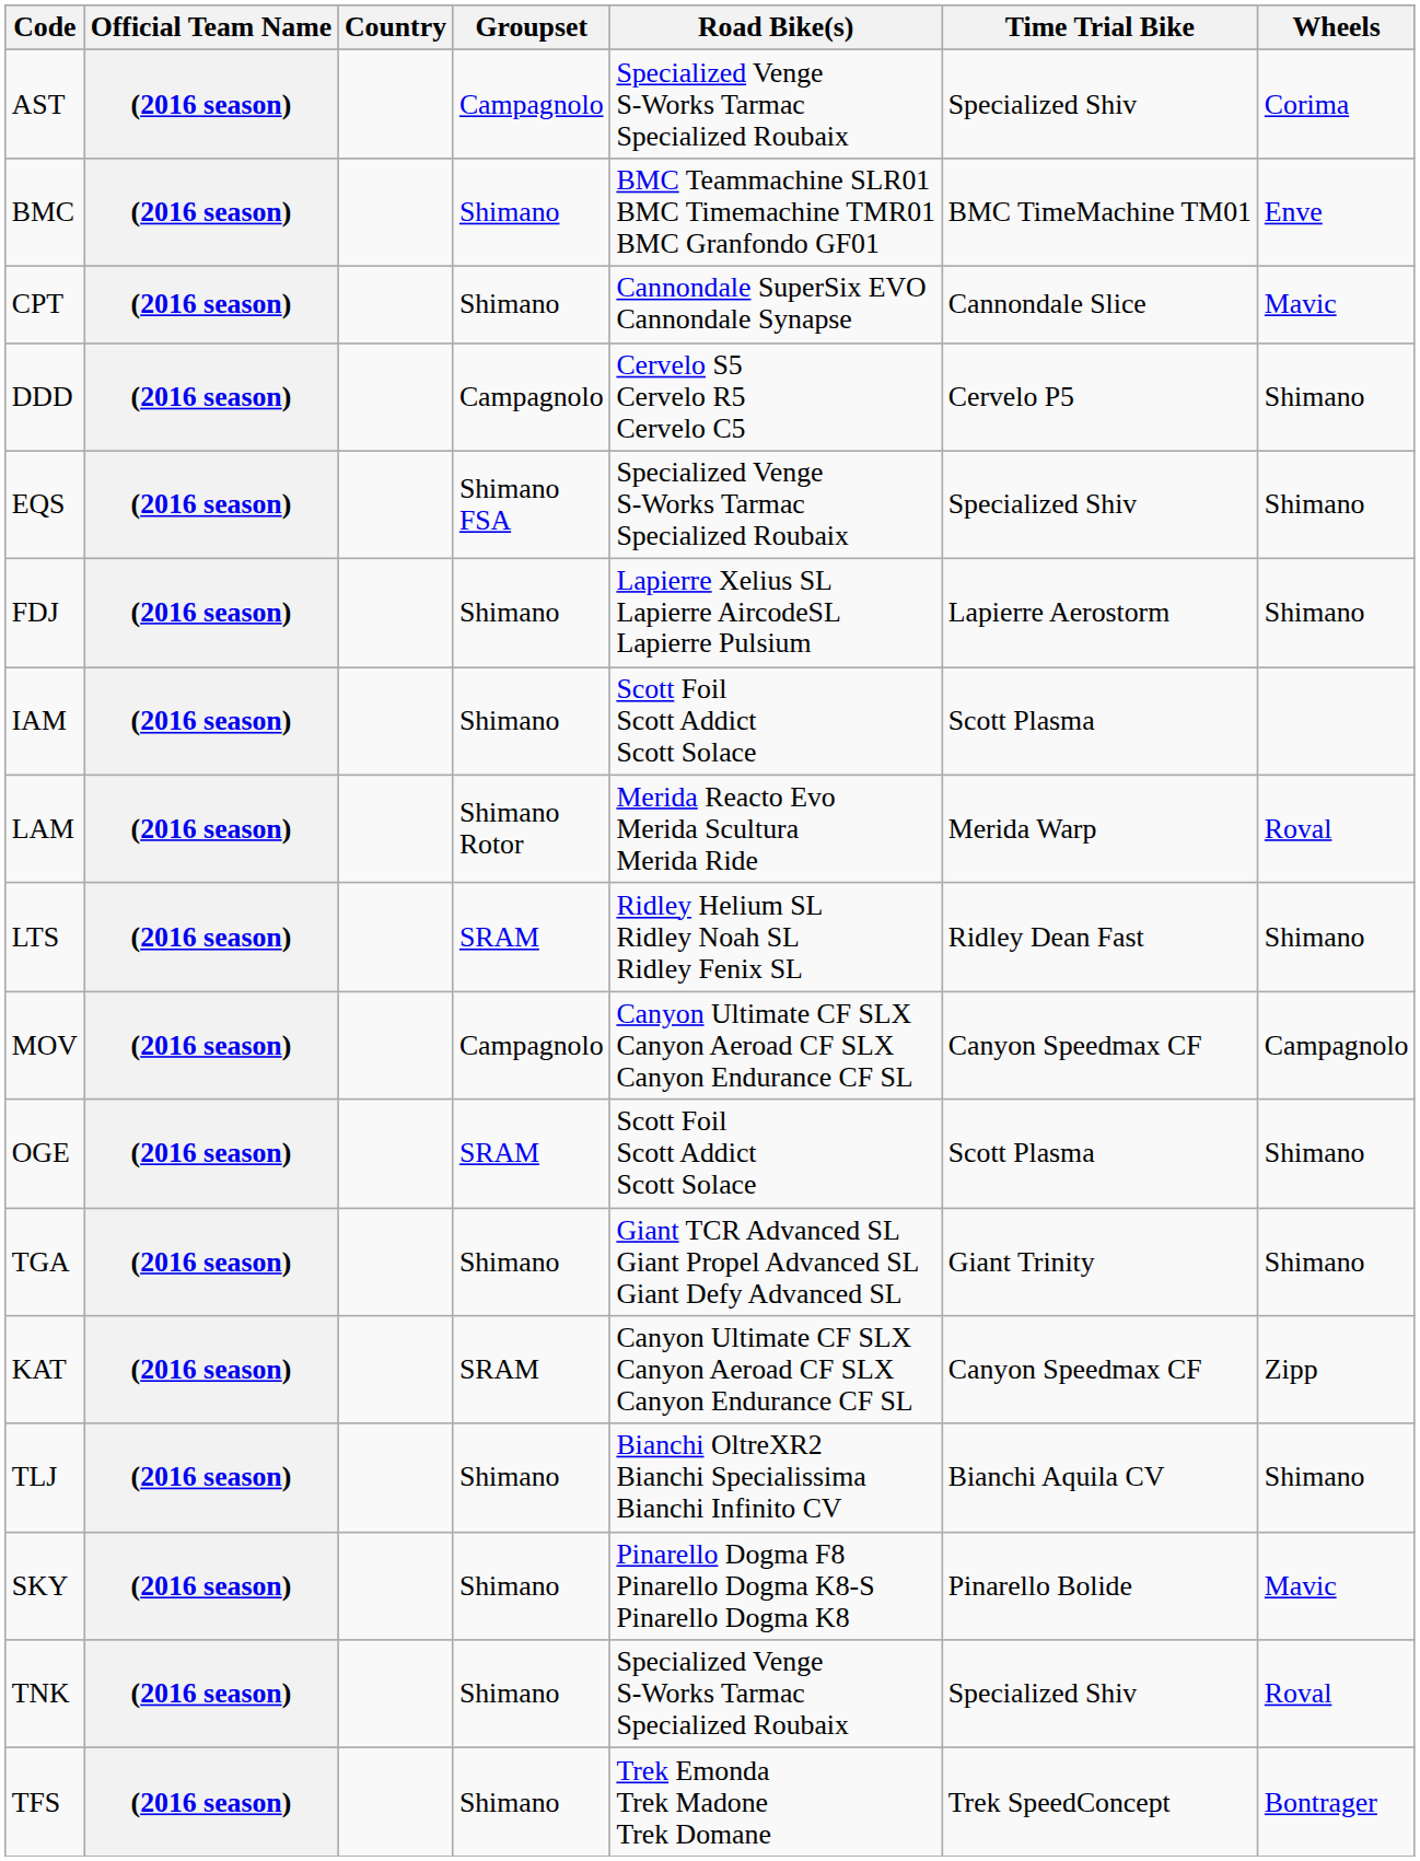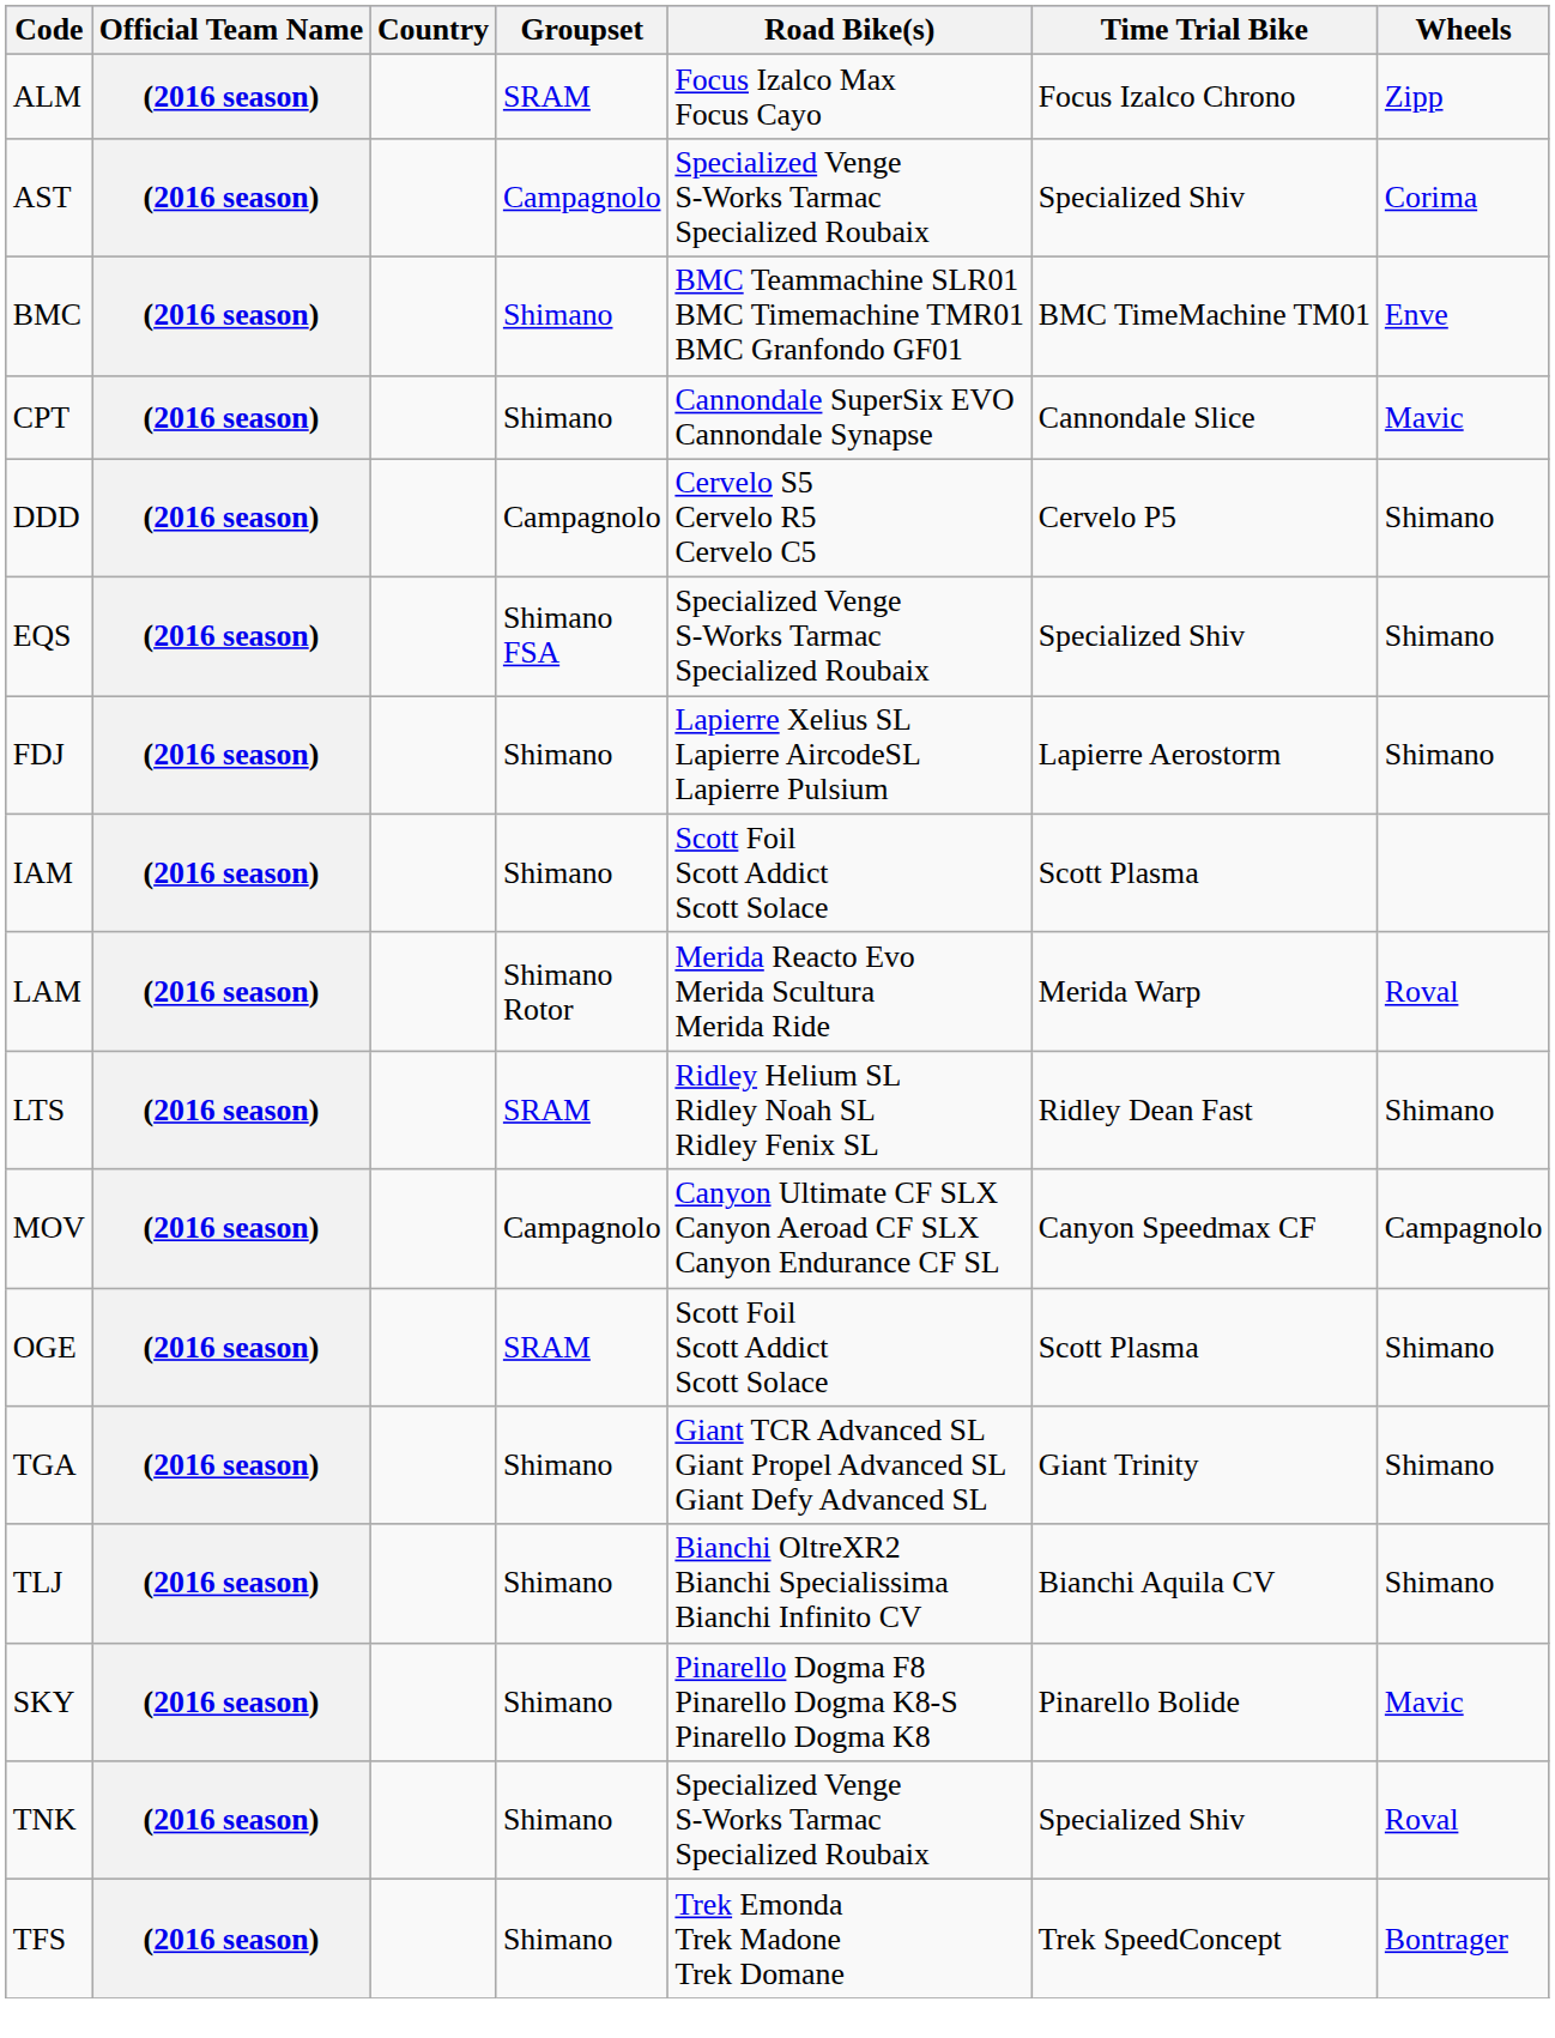 <table class="wikitable sortable plainrowheaders">
 <tr style="background:#ccccff;">
 <th scope="col">Code</th>
 <th scope="col">Official Team Name</th>
 <th scope="col">Country</th>
 <th scope="col">Groupset</th>
 <th scope="col">Road Bike(s)</th>
 <th scope="col">Time Trial Bike</th>
 <th scope="col">Wheels</th>
+</tr>
+<tr>
+<td>ALM</td>
+<th scope="row"> (<a href='#'>2016 season</a>)</th>
+<td></td>
+<td><a href='#'>SRAM</a></td>
+<td><a href='#'>Focus</a> Izalco Max<br>Focus Cayo</td>
+<td>Focus Izalco Chrono</td>
+<td><a href='#'>Zipp</a></td>
 </tr>
 <tr>
 <td>AST</td>
 <th scope="row"> (<a href='#'>2016 season</a>)</th>
 <td></td>
 <td><a href='#'>Campagnolo</a></td>
 <td><a href='#'>Specialized</a> Venge<br>S-Works Tarmac<br>Specialized Roubaix</td>
 <td>Specialized Shiv</td>
 <td><a href='#'>Corima</a></td>
 </tr>
 <tr>
 <td>BMC</td>
 <th scope="row"> (<a href='#'>2016 season</a>)</th>
 <td></td>
 <td><a href='#'>Shimano</a></td>
 <td><a href='#'>BMC</a> Teammachine SLR01<br> BMC Timemachine TMR01<br>BMC Granfondo GF01</td>
 <td>BMC TimeMachine TM01</td>
 <td><a href='#'>Enve</a></td>
 </tr>
 <tr>
 <td>CPT</td>
 <th scope="row"> (<a href='#'>2016 season</a>)</th>
 <td></td>
 <td>Shimano</td>
 <td><a href='#'>Cannondale</a> SuperSix EVO<br> Cannondale Synapse</td>
 <td>Cannondale Slice</td>
 <td><a href='#'>Mavic</a></td>
 </tr>
 <tr>
 <td>DDD</td>
 <th scope="row"> (<a href='#'>2016 season</a>)</th>
 <td></td>
 <td>Campagnolo</td>
 <td><a href='#'>Cervelo</a> S5<br> Cervelo R5<br>Cervelo C5</td>
 <td>Cervelo P5</td>
 <td>Shimano</td>
 </tr>
 <tr>
 <td>EQS</td>
 <th scope="row"> (<a href='#'>2016 season</a>)</th>
 <td></td>
 <td>Shimano<br><a href='#'>FSA</a></td>
 <td>Specialized Venge<br>S-Works Tarmac<br>Specialized Roubaix</td>
 <td>Specialized Shiv</td>
 <td>Shimano</td>
 </tr>
 <tr>
 <td>FDJ</td>
 <th scope="row"> (<a href='#'>2016 season</a>)</th>
 <td></td>
 <td>Shimano</td>
 <td><a href='#'>Lapierre</a> Xelius SL<br>Lapierre AircodeSL<br>Lapierre Pulsium</td>
 <td>Lapierre Aerostorm</td>
 <td>Shimano</td>
 </tr>
 <tr>
 <td>IAM</td>
 <th scope="row"> (<a href='#'>2016 season</a>)</th>
 <td></td>
 <td>Shimano</td>
 <td><a href='#'>Scott</a> Foil<br>Scott Addict<br>Scott Solace</td>
 <td>Scott Plasma</td>
 <td></td>
 </tr>
 <tr>
 <td>LAM</td>
 <th scope="row"> (<a href='#'>2016 season</a>)</th>
 <td></td>
 <td>Shimano<br> Rotor</td>
 <td><a href='#'>Merida</a> Reacto Evo<br> Merida Scultura<br>Merida Ride</td>
 <td>Merida Warp</td>
 <td><a href='#'>Roval</a></td>
 </tr>
 <tr>
 <td>LTS</td>
 <th scope="row"> (<a href='#'>2016 season</a>)</th>
 <td></td>
 <td><a href='#'>SRAM</a></td>
 <td><a href='#'>Ridley</a> Helium SL<br> Ridley Noah SL<br>Ridley Fenix SL</td>
 <td>Ridley Dean Fast</td>
 <td>Shimano</td>
 </tr>
 <tr>
 <td>MOV</td>
 <th scope="row"> (<a href='#'>2016 season</a>)</th>
 <td></td>
 <td>Campagnolo</td>
 <td><a href='#'>Canyon</a> Ultimate CF SLX<br>Canyon Aeroad CF SLX<br>Canyon Endurance CF SL</td>
 <td>Canyon Speedmax CF</td>
 <td>Campagnolo</td>
 </tr>
 <tr>
 <td>OGE</td>
 <th scope="row"> (<a href='#'>2016 season</a>)</th>
 <td></td>
 <td><a href='#'>SRAM</a></td>
 <td>Scott Foil<br>Scott Addict<br>Scott Solace</td>
 <td>Scott Plasma</td>
 <td>Shimano</td>
 </tr>
 <tr>
 <td>TGA</td>
 <th scope="row"> (<a href='#'>2016 season</a>)</th>
 <td></td>
 <td>Shimano</td>
 <td><a href='#'>Giant</a> TCR Advanced SL<br>Giant Propel Advanced SL<br>Giant Defy Advanced SL</td>
 <td>Giant Trinity</td>
 <td>Shimano</td>
 </tr>
 <tr>
-<td>KAT</td>
-<th scope="row"> (<a href='#'>2016 season</a>)</th>
-<td></td>
-<td>SRAM</td>
-<td>Canyon Ultimate CF SLX<br>Canyon Aeroad CF SLX<br>Canyon Endurance CF SL</td>
-<td>Canyon Speedmax CF</td>
-<td>Zipp</td>
-</tr>
-<tr>
 <td>TLJ</td>
 <th scope="row"> (<a href='#'>2016 season</a>)</th>
 <td></td>
 <td>Shimano</td>
 <td><a href='#'>Bianchi</a> OltreXR2<br>Bianchi Specialissima<br>Bianchi Infinito CV</td>
 <td>Bianchi Aquila CV</td>
 <td>Shimano</td>
 </tr>
 <tr>
 <td>SKY</td>
 <th scope="row"> (<a href='#'>2016 season</a>)</th>
 <td></td>
 <td>Shimano</td>
 <td><a href='#'>Pinarello</a> Dogma F8<br>Pinarello Dogma K8-S<br>Pinarello Dogma K8 </td>
 <td>Pinarello Bolide</td>
 <td><a href='#'>Mavic</a></td>
 </tr>
 <tr>
 <td>TNK</td>
 <th scope="row"> (<a href='#'>2016 season</a>)</th>
 <td></td>
 <td>Shimano</td>
 <td>Specialized Venge<br>S-Works Tarmac<br>Specialized Roubaix</td>
 <td>Specialized Shiv</td>
 <td><a href='#'>Roval</a></td>
 </tr>
 <tr>
 <td>TFS</td>
 <th scope="row"> (<a href='#'>2016 season</a>)</th>
 <td></td>
 <td>Shimano</td>
 <td><a href='#'>Trek</a> Emonda<br>Trek Madone<br>Trek Domane</td>
 <td>Trek SpeedConcept</td>
 <td><a href='#'>Bontrager</a></td>
 </tr>
 </table>
